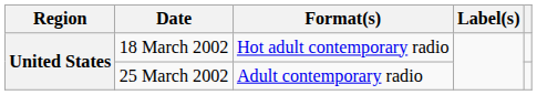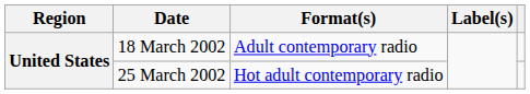 <table class="wikitable plainrowheaders">
 <tr>
 <th scope="col">Region</th>
 <th scope="col">Date</th>
 <th scope="col">Format(s)</th>
 <th scope="col">Label(s)</th>
 <th scope="col"></th>
 </tr>
 <tr>
 <th scope="row" rowspan="2">United States</th>
 <td>18 March 2002</td>
-<td><a href='#'>Hot adult contemporary</a> radio</td>
+<td><a href='#'>Adult contemporary</a> radio</td>
 <td rowspan="2"></td>
 <td></td>
 </tr>
 <tr>
 <td>25 March 2002</td>
-<td><a href='#'>Adult contemporary</a> radio</td>
+<td><a href='#'>Hot adult contemporary</a> radio</td>
 <td></td>
 </tr>
 </table>
